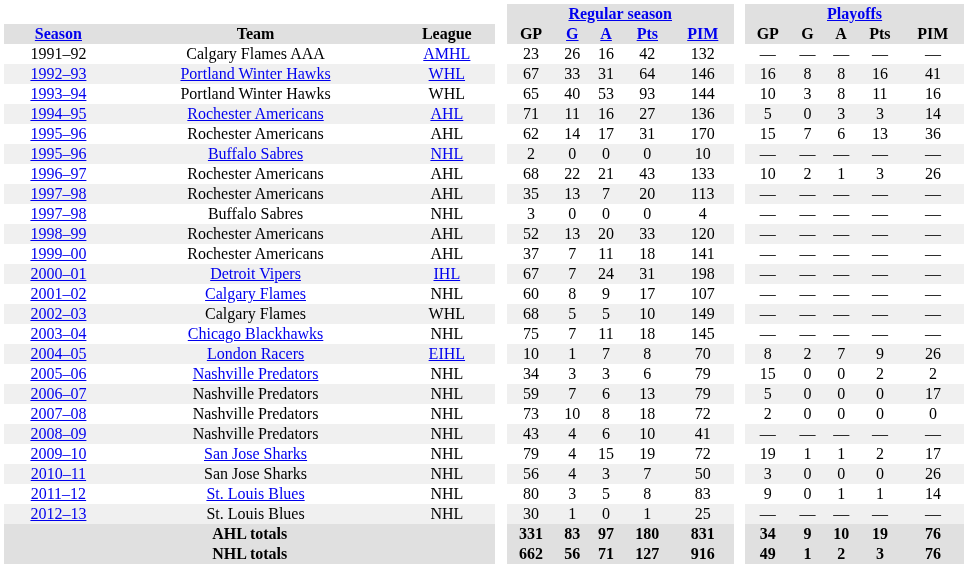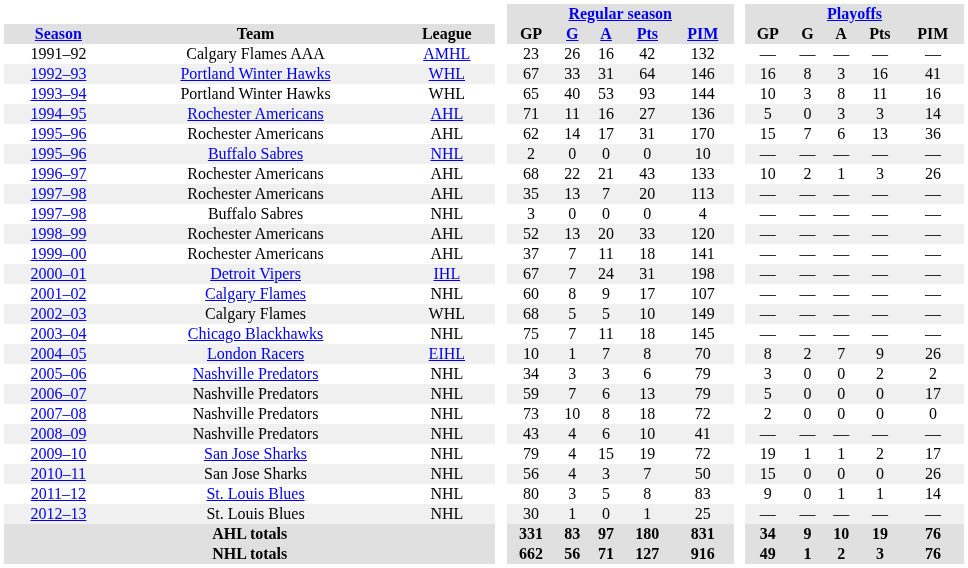 <table border="0" cellpadding="1" cellspacing="0" style="text-align:center; width:60em">
 <tr bgcolor="#e0e0e0">
 <th colspan="3" bgcolor="#ffffff"> </th>
 <th rowspan="99" bgcolor="#ffffff"> </th>
 <th colspan="5"><a href='#'>Regular season</a></th>
 <th rowspan="99" bgcolor="#ffffff"> </th>
 <th colspan="5"><a href='#'>Playoffs</a></th>
 </tr>
 <tr bgcolor="#e0e0e0">
 <th><a href='#'>Season</a></th>
 <th>Team</th>
 <th>League</th>
 <th>GP</th>
 <th><a href='#'>G</a></th>
 <th><a href='#'>A</a></th>
 <th><a href='#'>Pts</a></th>
 <th><a href='#'>PIM</a></th>
 <th>GP</th>
 <th>G</th>
 <th>A</th>
 <th>Pts</th>
 <th>PIM</th>
 </tr>
 <tr>
 <td>1991–92</td>
 <td>Calgary Flames AAA</td>
 <td><a href='#'>AMHL</a></td>
 <td>23</td>
 <td>26</td>
 <td>16</td>
 <td>42</td>
 <td>132</td>
 <td>—</td>
 <td>—</td>
 <td>—</td>
 <td>—</td>
 <td>—</td>
 </tr>
 <tr bgcolor="#f0f0f0">
 <td><a href='#'>1992–93</a></td>
 <td><a href='#'>Portland Winter Hawks</a></td>
 <td><a href='#'>WHL</a></td>
 <td>67</td>
 <td>33</td>
 <td>31</td>
 <td>64</td>
 <td>146</td>
 <td>16</td>
 <td>8</td>
-<td>8</td>
+<td>3</td>
 <td>16</td>
 <td>41</td>
 </tr>
 <tr>
 <td><a href='#'>1993–94</a></td>
 <td>Portland Winter Hawks</td>
 <td>WHL</td>
 <td>65</td>
 <td>40</td>
 <td>53</td>
 <td>93</td>
 <td>144</td>
 <td>10</td>
 <td>3</td>
 <td>8</td>
 <td>11</td>
 <td>16</td>
 </tr>
 <tr bgcolor="#f0f0f0">
 <td><a href='#'>1994–95</a></td>
 <td><a href='#'>Rochester Americans</a></td>
 <td><a href='#'>AHL</a></td>
 <td>71</td>
 <td>11</td>
 <td>16</td>
 <td>27</td>
 <td>136</td>
 <td>5</td>
 <td>0</td>
 <td>3</td>
 <td>3</td>
 <td>14</td>
 </tr>
 <tr>
 <td><a href='#'>1995–96</a></td>
 <td>Rochester Americans</td>
 <td>AHL</td>
 <td>62</td>
 <td>14</td>
 <td>17</td>
 <td>31</td>
 <td>170</td>
 <td>15</td>
 <td>7</td>
 <td>6</td>
 <td>13</td>
 <td>36</td>
 </tr>
 <tr bgcolor="#f0f0f0">
 <td><a href='#'>1995–96</a></td>
 <td><a href='#'>Buffalo Sabres</a></td>
 <td><a href='#'>NHL</a></td>
 <td>2</td>
 <td>0</td>
 <td>0</td>
 <td>0</td>
 <td>10</td>
 <td>—</td>
 <td>—</td>
 <td>—</td>
 <td>—</td>
 <td>—</td>
 </tr>
 <tr>
 <td><a href='#'>1996–97</a></td>
 <td>Rochester Americans</td>
 <td>AHL</td>
 <td>68</td>
 <td>22</td>
 <td>21</td>
 <td>43</td>
 <td>133</td>
 <td>10</td>
 <td>2</td>
 <td>1</td>
 <td>3</td>
 <td>26</td>
 </tr>
 <tr bgcolor="#f0f0f0">
 <td><a href='#'>1997–98</a></td>
 <td>Rochester Americans</td>
 <td>AHL</td>
 <td>35</td>
 <td>13</td>
 <td>7</td>
 <td>20</td>
 <td>113</td>
 <td>—</td>
 <td>—</td>
 <td>—</td>
 <td>—</td>
 <td>—</td>
 </tr>
 <tr>
 <td><a href='#'>1997–98</a></td>
 <td>Buffalo Sabres</td>
 <td>NHL</td>
 <td>3</td>
 <td>0</td>
 <td>0</td>
 <td>0</td>
 <td>4</td>
 <td>—</td>
 <td>—</td>
 <td>—</td>
 <td>—</td>
 <td>—</td>
 </tr>
 <tr bgcolor="#f0f0f0">
 <td><a href='#'>1998–99</a></td>
 <td>Rochester Americans</td>
 <td>AHL</td>
 <td>52</td>
 <td>13</td>
 <td>20</td>
 <td>33</td>
 <td>120</td>
 <td>—</td>
 <td>—</td>
 <td>—</td>
 <td>—</td>
 <td>—</td>
 </tr>
 <tr>
 <td><a href='#'>1999–00</a></td>
 <td>Rochester Americans</td>
 <td>AHL</td>
 <td>37</td>
 <td>7</td>
 <td>11</td>
 <td>18</td>
 <td>141</td>
 <td>—</td>
 <td>—</td>
 <td>—</td>
 <td>—</td>
 <td>—</td>
 </tr>
 <tr bgcolor="#f0f0f0">
 <td><a href='#'>2000–01</a></td>
 <td><a href='#'>Detroit Vipers</a></td>
 <td><a href='#'>IHL</a></td>
 <td>67</td>
 <td>7</td>
 <td>24</td>
 <td>31</td>
 <td>198</td>
 <td>—</td>
 <td>—</td>
 <td>—</td>
 <td>—</td>
 <td>—</td>
 </tr>
 <tr>
 <td><a href='#'>2001–02</a></td>
 <td><a href='#'>Calgary Flames</a></td>
 <td>NHL</td>
 <td>60</td>
 <td>8</td>
 <td>9</td>
 <td>17</td>
 <td>107</td>
 <td>—</td>
 <td>—</td>
 <td>—</td>
 <td>—</td>
 <td>—</td>
 </tr>
 <tr bgcolor="#f0f0f0">
 <td><a href='#'>2002–03</a></td>
 <td>Calgary Flames</td>
 <td>WHL</td>
 <td>68</td>
 <td>5</td>
 <td>5</td>
 <td>10</td>
 <td>149</td>
 <td>—</td>
 <td>—</td>
 <td>—</td>
 <td>—</td>
 <td>—</td>
 </tr>
 <tr>
 <td><a href='#'>2003–04</a></td>
 <td><a href='#'>Chicago Blackhawks</a></td>
 <td>NHL</td>
 <td>75</td>
 <td>7</td>
 <td>11</td>
 <td>18</td>
 <td>145</td>
 <td>—</td>
 <td>—</td>
 <td>—</td>
 <td>—</td>
 <td>—</td>
 </tr>
 <tr bgcolor="#f0f0f0">
 <td><a href='#'>2004–05</a></td>
 <td><a href='#'>London Racers</a></td>
 <td><a href='#'>EIHL</a></td>
 <td>10</td>
 <td>1</td>
 <td>7</td>
 <td>8</td>
 <td>70</td>
 <td>8</td>
 <td>2</td>
 <td>7</td>
 <td>9</td>
 <td>26</td>
 </tr>
 <tr>
 <td><a href='#'>2005–06</a></td>
 <td><a href='#'>Nashville Predators</a></td>
 <td>NHL</td>
 <td>34</td>
 <td>3</td>
 <td>3</td>
 <td>6</td>
 <td>79</td>
-<td>15</td>
+<td>3</td>
 <td>0</td>
 <td>0</td>
 <td>2</td>
 <td>2</td>
 </tr>
 <tr bgcolor="#f0f0f0">
 <td><a href='#'>2006–07</a></td>
 <td>Nashville Predators</td>
 <td>NHL</td>
 <td>59</td>
 <td>7</td>
 <td>6</td>
 <td>13</td>
 <td>79</td>
 <td>5</td>
 <td>0</td>
 <td>0</td>
 <td>0</td>
 <td>17</td>
 </tr>
 <tr>
 <td><a href='#'>2007–08</a></td>
 <td>Nashville Predators</td>
 <td>NHL</td>
 <td>73</td>
 <td>10</td>
 <td>8</td>
 <td>18</td>
 <td>72</td>
 <td>2</td>
 <td>0</td>
 <td>0</td>
 <td>0</td>
 <td>0</td>
 </tr>
 <tr bgcolor="#f0f0f0">
 <td><a href='#'>2008–09</a></td>
 <td>Nashville Predators</td>
 <td>NHL</td>
 <td>43</td>
 <td>4</td>
 <td>6</td>
 <td>10</td>
 <td>41</td>
 <td>—</td>
 <td>—</td>
 <td>—</td>
 <td>—</td>
 <td>—</td>
 </tr>
 <tr>
 <td><a href='#'>2009–10</a></td>
 <td><a href='#'>San Jose Sharks</a></td>
 <td>NHL</td>
 <td>79</td>
 <td>4</td>
 <td>15</td>
 <td>19</td>
 <td>72</td>
 <td>19</td>
 <td>1</td>
 <td>1</td>
 <td>2</td>
 <td>17</td>
 </tr>
 <tr bgcolor="#f0f0f0">
 <td><a href='#'>2010–11</a></td>
 <td>San Jose Sharks</td>
 <td>NHL</td>
 <td>56</td>
 <td>4</td>
 <td>3</td>
 <td>7</td>
 <td>50</td>
-<td>3</td>
+<td>15</td>
 <td>0</td>
 <td>0</td>
 <td>0</td>
 <td>26</td>
 </tr>
 <tr>
 <td><a href='#'>2011–12</a></td>
 <td><a href='#'>St. Louis Blues</a></td>
 <td>NHL</td>
 <td>80</td>
 <td>3</td>
 <td>5</td>
 <td>8</td>
 <td>83</td>
 <td>9</td>
 <td>0</td>
 <td>1</td>
 <td>1</td>
 <td>14</td>
 </tr>
 <tr bgcolor="#f0f0f0">
 <td><a href='#'>2012–13</a></td>
 <td>St. Louis Blues</td>
 <td>NHL</td>
 <td>30</td>
 <td>1</td>
 <td>0</td>
 <td>1</td>
 <td>25</td>
 <td>—</td>
 <td>—</td>
 <td>—</td>
 <td>—</td>
 <td>—</td>
 </tr>
 <tr bgcolor="#e0e0e0">
 <th colspan="3">AHL totals</th>
 <th>331</th>
 <th>83</th>
 <th>97</th>
 <th>180</th>
 <th>831</th>
 <th>34</th>
 <th>9</th>
 <th>10</th>
 <th>19</th>
 <th>76</th>
 </tr>
 <tr bgcolor="#e0e0e0">
 <th colspan="3">NHL totals</th>
 <th>662</th>
 <th>56</th>
 <th>71</th>
 <th>127</th>
 <th>916</th>
 <th>49</th>
 <th>1</th>
 <th>2</th>
 <th>3</th>
 <th>76</th>
 </tr>
 </table>
